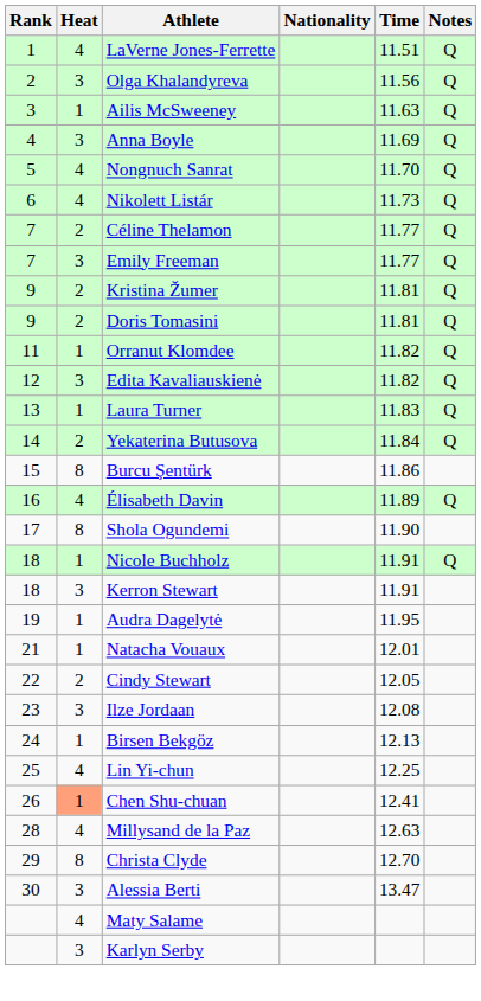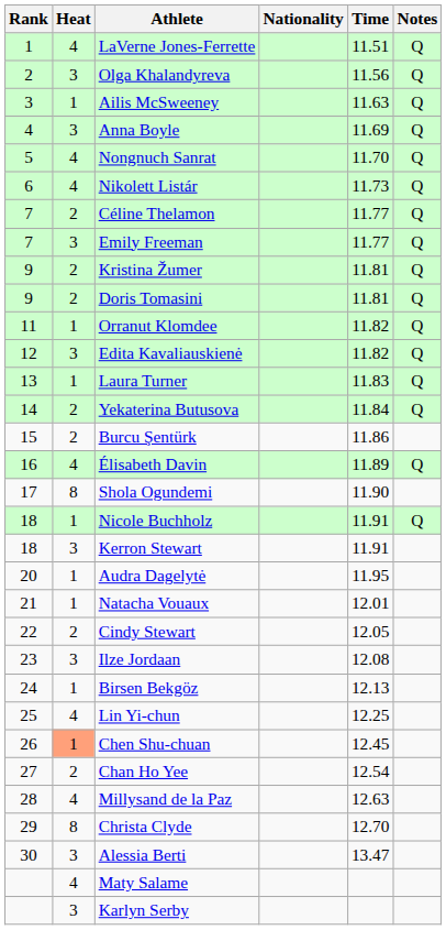 <table class="wikitable sortable" style="text-align:center;font-size:95%">
 <tr>
 <th>Rank</th>
 <th>Heat</th>
 <th>Athlete</th>
 <th>Nationality</th>
 <th>Time</th>
 <th>Notes</th>
 </tr>
 <tr bgcolor=ccffcc>
 <td>1</td>
 <td>4</td>
 <td align="left"><a href='#'>LaVerne Jones-Ferrette</a></td>
 <td align=left></td>
 <td>11.51</td>
 <td>Q</td>
 </tr>
 <tr bgcolor=ccffcc>
 <td>2</td>
 <td>3</td>
 <td align="left"><a href='#'>Olga Khalandyreva</a></td>
 <td align=left></td>
 <td>11.56</td>
 <td>Q</td>
 </tr>
 <tr bgcolor=ccffcc>
 <td>3</td>
 <td>1</td>
 <td align="left"><a href='#'>Ailis McSweeney</a></td>
 <td align=left></td>
 <td>11.63</td>
 <td>Q</td>
 </tr>
 <tr bgcolor=ccffcc>
 <td>4</td>
 <td>3</td>
 <td align="left"><a href='#'>Anna Boyle</a></td>
 <td align=left></td>
 <td>11.69</td>
 <td>Q</td>
 </tr>
 <tr bgcolor=ccffcc>
 <td>5</td>
 <td>4</td>
 <td align="left"><a href='#'>Nongnuch Sanrat</a></td>
 <td align=left></td>
 <td>11.70</td>
 <td>Q</td>
 </tr>
 <tr bgcolor=ccffcc>
 <td>6</td>
 <td>4</td>
 <td align="left"><a href='#'>Nikolett Listár</a></td>
 <td align=left></td>
 <td>11.73</td>
 <td>Q</td>
 </tr>
 <tr bgcolor=ccffcc>
 <td>7</td>
 <td>2</td>
 <td align="left"><a href='#'>Céline Thelamon</a></td>
 <td align=left></td>
 <td>11.77</td>
 <td>Q</td>
 </tr>
 <tr bgcolor=ccffcc>
 <td>7</td>
 <td>3</td>
 <td align="left"><a href='#'>Emily Freeman</a></td>
 <td align=left></td>
 <td>11.77</td>
 <td>Q</td>
 </tr>
 <tr bgcolor=ccffcc>
 <td>9</td>
 <td>2</td>
 <td align="left"><a href='#'>Kristina Žumer</a></td>
 <td align=left></td>
 <td>11.81</td>
 <td>Q</td>
 </tr>
 <tr bgcolor=ccffcc>
 <td>9</td>
 <td>2</td>
 <td align="left"><a href='#'>Doris Tomasini</a></td>
 <td align=left></td>
 <td>11.81</td>
 <td>Q</td>
 </tr>
 <tr bgcolor=ccffcc>
 <td>11</td>
 <td>1</td>
 <td align="left"><a href='#'>Orranut Klomdee</a></td>
 <td align=left></td>
 <td>11.82</td>
 <td>Q</td>
 </tr>
 <tr bgcolor=ccffcc>
 <td>12</td>
 <td>3</td>
 <td align="left"><a href='#'>Edita Kavaliauskienė</a></td>
 <td align=left></td>
 <td>11.82</td>
 <td>Q</td>
 </tr>
 <tr bgcolor=ccffcc>
 <td>13</td>
 <td>1</td>
 <td align="left"><a href='#'>Laura Turner</a></td>
 <td align=left></td>
 <td>11.83</td>
 <td>Q</td>
 </tr>
 <tr bgcolor=ccffcc>
 <td>14</td>
 <td>2</td>
 <td align="left"><a href='#'>Yekaterina Butusova</a></td>
 <td align=left></td>
 <td>11.84</td>
 <td>Q</td>
 </tr>
 <tr>
 <td>15</td>
-<td>8</td>
+<td>2</td>
 <td align="left"><a href='#'>Burcu Şentürk</a></td>
 <td align=left></td>
 <td>11.86</td>
 <td></td>
 </tr>
 <tr bgcolor=ccffcc>
 <td>16</td>
 <td>4</td>
 <td align="left"><a href='#'>Élisabeth Davin</a></td>
 <td align=left></td>
 <td>11.89</td>
 <td>Q</td>
 </tr>
 <tr>
 <td>17</td>
 <td>8</td>
 <td align="left"><a href='#'>Shola Ogundemi</a></td>
 <td align=left></td>
 <td>11.90</td>
 <td></td>
 </tr>
 <tr bgcolor=ccffcc>
 <td>18</td>
 <td>1</td>
 <td align="left"><a href='#'>Nicole Buchholz</a></td>
 <td align=left></td>
 <td>11.91</td>
 <td>Q</td>
 </tr>
 <tr>
 <td>18</td>
 <td>3</td>
 <td align="left"><a href='#'>Kerron Stewart</a></td>
 <td align=left></td>
 <td>11.91</td>
 <td></td>
 </tr>
 <tr>
-<td>19</td>
+<td>20</td>
 <td>1</td>
 <td align="left"><a href='#'>Audra Dagelytė</a></td>
 <td align=left></td>
 <td>11.95</td>
 <td></td>
 </tr>
 <tr>
 <td>21</td>
 <td>1</td>
 <td align="left"><a href='#'>Natacha Vouaux</a></td>
 <td align=left></td>
 <td>12.01</td>
 <td></td>
 </tr>
 <tr>
 <td>22</td>
 <td>2</td>
 <td align="left"><a href='#'>Cindy Stewart</a></td>
 <td align=left></td>
 <td>12.05</td>
 <td></td>
 </tr>
 <tr>
 <td>23</td>
 <td>3</td>
 <td align="left"><a href='#'>Ilze Jordaan</a></td>
 <td align=left></td>
 <td>12.08</td>
 <td></td>
 </tr>
 <tr>
 <td>24</td>
 <td>1</td>
 <td align="left"><a href='#'>Birsen Bekgöz</a></td>
 <td align=left></td>
 <td>12.13</td>
 <td></td>
 </tr>
 <tr>
 <td>25</td>
 <td>4</td>
 <td align="left"><a href='#'>Lin Yi-chun</a></td>
 <td align=left></td>
 <td>12.25</td>
 <td></td>
 </tr>
 <tr>
 <td>26</td>
 <td style="background: lightsalmon;">1</td>
 <td align="left"><a href='#'>Chen Shu-chuan</a></td>
 <td align=left></td>
-<td>12.41</td>
+<td>12.45</td>
+<td></td>
+</tr>
+<tr>
+<td>27</td>
+<td>2</td>
+<td align="left"><a href='#'>Chan Ho Yee</a></td>
+<td align=left></td>
+<td>12.54</td>
 <td></td>
 </tr>
 <tr>
 <td>28</td>
 <td>4</td>
 <td align="left"><a href='#'>Millysand de la Paz</a></td>
 <td align=left></td>
 <td>12.63</td>
 <td></td>
 </tr>
 <tr>
 <td>29</td>
 <td>8</td>
 <td align="left"><a href='#'>Christa Clyde</a></td>
 <td align=left></td>
 <td>12.70</td>
 <td></td>
 </tr>
 <tr>
 <td>30</td>
 <td>3</td>
 <td align="left"><a href='#'>Alessia Berti</a></td>
 <td align=left></td>
 <td>13.47</td>
 <td></td>
 </tr>
 <tr>
 <td></td>
 <td>4</td>
 <td align="left"><a href='#'>Maty Salame</a></td>
 <td align=left></td>
 <td></td>
 <td></td>
 </tr>
 <tr>
 <td></td>
 <td>3</td>
 <td align="left"><a href='#'>Karlyn Serby</a></td>
 <td align=left></td>
 <td></td>
 <td></td>
 </tr>
 </table>
